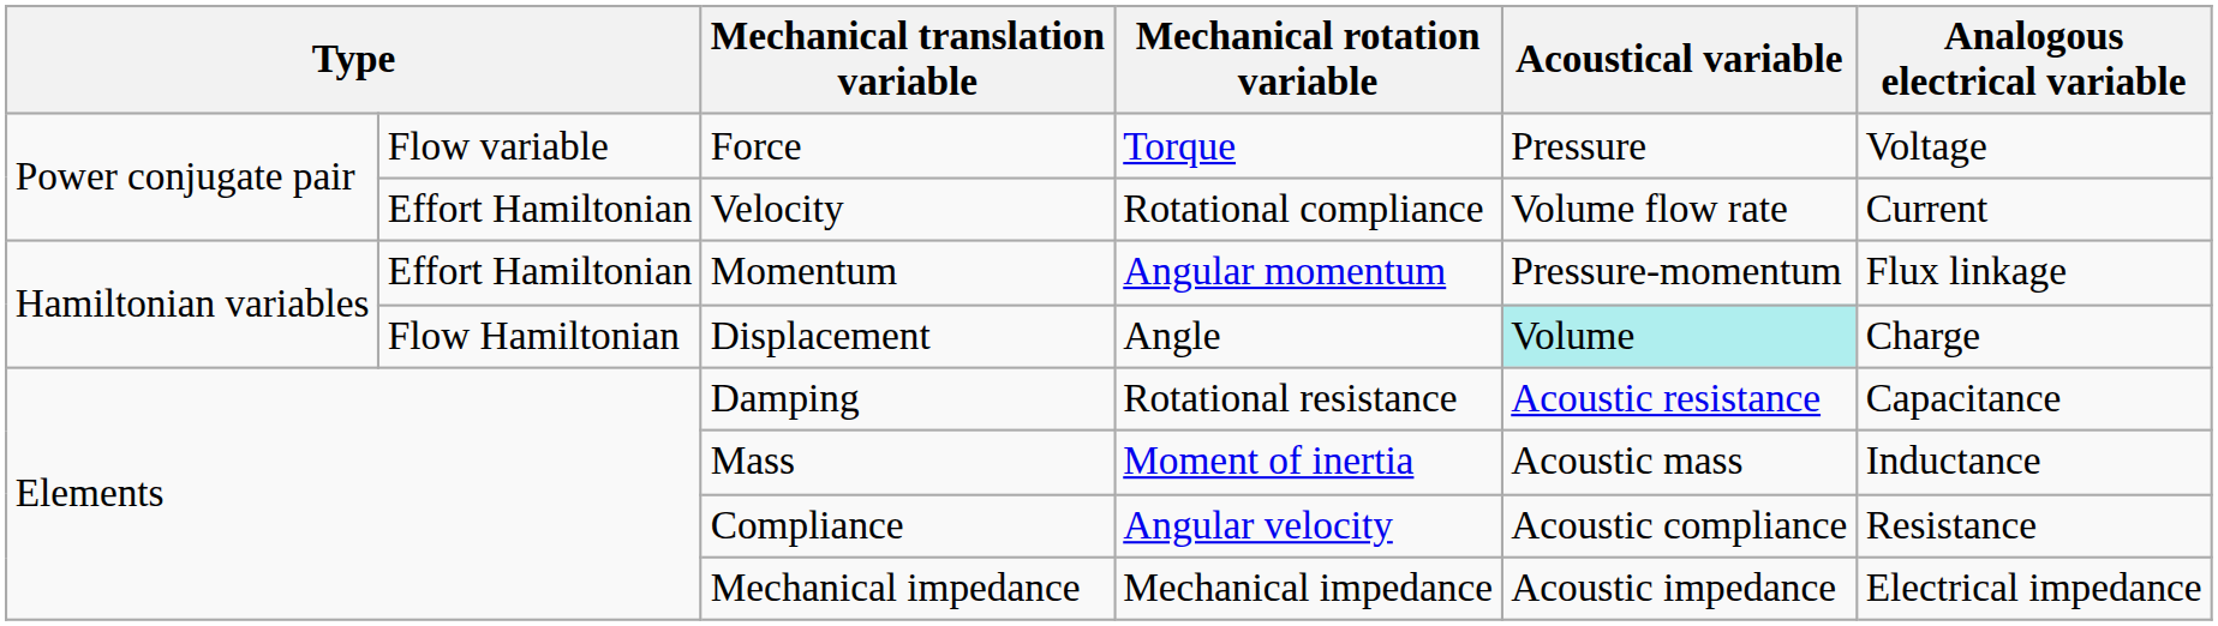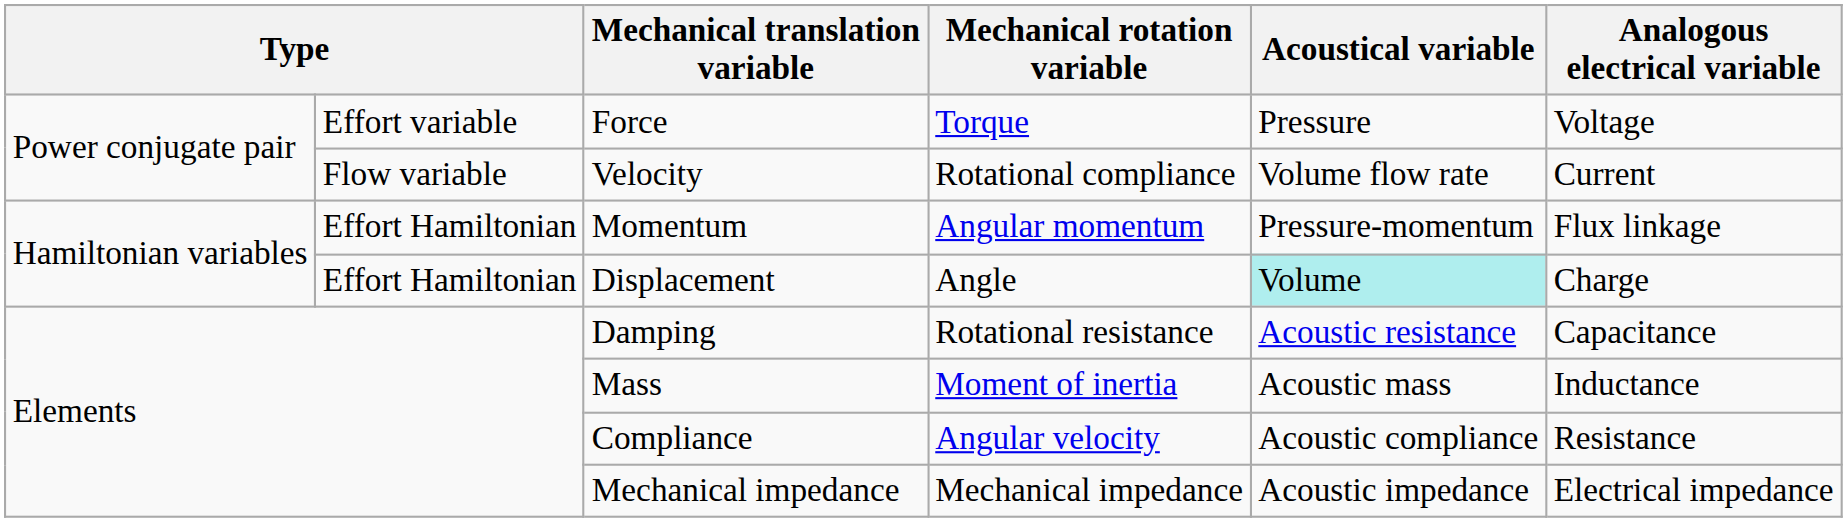 <table class="wikitable">
 <tr>
 <th colspan="2">Type</th>
 <th>Mechanical translation<br>variable</th>
 <th>Mechanical rotation<br>variable</th>
 <th>Acoustical variable</th>
 <th>Analogous<br>electrical variable</th>
 </tr>
 <tr>
 <td rowspan="2">Power conjugate pair</td>
-<td>Flow variable</td>
+<td>Effort variable</td>
 <td>Force</td>
 <td><a href='#'>Torque</a></td>
 <td>Pressure</td>
 <td>Voltage</td>
 </tr>
 <tr>
-<td>Effort Hamiltonian</td>
+<td>Flow variable</td>
 <td>Velocity</td>
 <td>Rotational compliance</td>
 <td>Volume flow rate</td>
 <td>Current</td>
 </tr>
 <tr>
 <td rowspan="2">Hamiltonian variables</td>
 <td>Effort Hamiltonian</td>
 <td>Momentum</td>
 <td><a href='#'>Angular momentum</a></td>
 <td>Pressure-momentum</td>
 <td>Flux linkage</td>
 </tr>
 <tr>
-<td>Flow Hamiltonian</td>
+<td>Effort Hamiltonian</td>
 <td>Displacement</td>
 <td>Angle</td>
 <td style="background: paleturquoise;">Volume</td>
 <td>Charge</td>
 </tr>
 <tr>
 <td colspan="2" rowspan="4">Elements</td>
 <td>Damping</td>
 <td>Rotational resistance</td>
 <td><a href='#'>Acoustic resistance</a></td>
 <td>Capacitance</td>
 </tr>
 <tr>
 <td>Mass</td>
 <td><a href='#'>Moment of inertia</a></td>
 <td>Acoustic mass</td>
 <td>Inductance</td>
 </tr>
 <tr>
 <td>Compliance</td>
 <td><a href='#'>Angular velocity</a></td>
 <td>Acoustic compliance</td>
 <td>Resistance</td>
 </tr>
 <tr>
 <td>Mechanical impedance</td>
 <td>Mechanical impedance</td>
 <td>Acoustic impedance</td>
 <td>Electrical impedance</td>
 </tr>
 </table>
